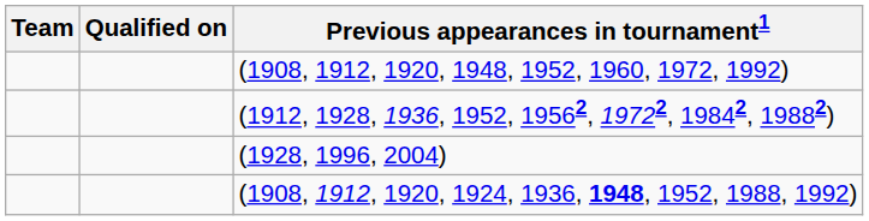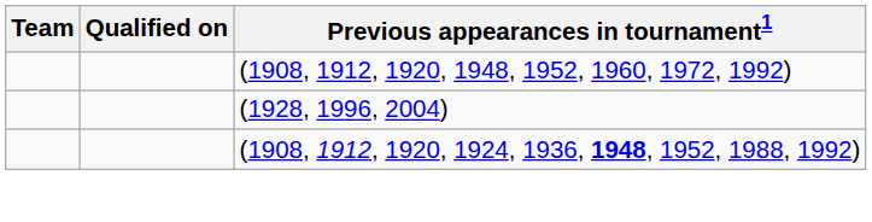 <table class="wikitable sortable" style="text-align: left;">
 <tr>
 <th>Team</th>
 <th>Qualified on</th>
 <th>Previous appearances in tournament<sup><a href='#'>1</a></sup></th>
 </tr>
 <tr>
 <td></td>
 <td></td>
 <td> (<a href='#'>1908</a>, <a href='#'>1912</a>, <a href='#'>1920</a>, <a href='#'>1948</a>, <a href='#'>1952</a>, <a href='#'>1960</a>, <a href='#'>1972</a>, <a href='#'>1992</a>)</td>
 </tr>
 <tr>
 <td></td>
 <td></td>
-<td> (<a href='#'>1912</a>, <a href='#'>1928</a>, <em><a href='#'>1936</a></em>, <a href='#'>1952</a>, <a href='#'>1956</a><sup><strong><a href='#'>2</a></strong></sup>, <em><a href='#'>1972</a></em><sup><strong><a href='#'>2</a></strong></sup>, <a href='#'>1984</a><sup><strong><a href='#'>2</a></strong></sup>, <a href='#'>1988</a><sup><strong><a href='#'>2</a></strong></sup>)</td>
-</tr>
-<tr>
-<td></td>
-<td></td>
 <td> (<a href='#'>1928</a>, <a href='#'>1996</a>, <a href='#'>2004</a>)</td>
 </tr>
 <tr>
 <td></td>
 <td></td>
 <td> (<a href='#'>1908</a>, <em><a href='#'>1912</a></em>, <a href='#'>1920</a>, <a href='#'>1924</a>, <a href='#'>1936</a>, <strong><a href='#'>1948</a></strong>, <a href='#'>1952</a>, <a href='#'>1988</a>, <a href='#'>1992</a>)</td>
 </tr>
 </table>
